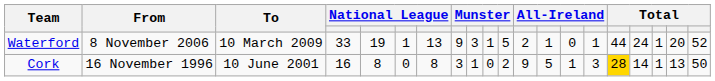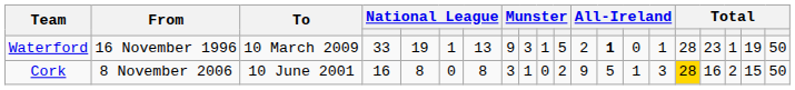 <table class="wikitable" style="text-align:center">
 <tr>
 <th rowspan="2">Team</th>
 <th rowspan="2">From</th>
 <th rowspan="2">To</th>
 <th colspan="4"><a href='#'>National League</a></th>
 <th colspan="4"><a href='#'>Munster</a></th>
 <th colspan="4"><a href='#'>All-Ireland</a></th>
 <th colspan="5">Total</th>
 </tr>
 <tr>
 <th></th>
 <th></th>
 <th></th>
 <th></th>
 <th></th>
 <th></th>
 <th></th>
 <th></th>
 <th></th>
 <th></th>
 <th></th>
 <th></th>
 <th></th>
 <th></th>
 <th></th>
 <th></th>
 <th></th>
 </tr>
 <tr>
 <td rowspan="1"><a href='#'>Waterford</a></td>
-<td>8 November 2006</td>
+<td>16 November 1996</td>
 <td>10 March 2009</td>
 <td>33</td>
 <td>19</td>
 <td>1</td>
 <td>13</td>
 <td>9</td>
 <td>3</td>
 <td>1</td>
 <td>5</td>
 <td>2</td>
-<td>1</td>
+<td><strong>1</strong></td>
 <td>0</td>
 <td>1</td>
-<td>44</td>
-<td>24</td>
+<td>28</td>
+<td>23</td>
 <td>1</td>
-<td>20</td>
-<td>52</td>
+<td>19</td>
+<td>50</td>
 </tr>
 <tr>
 <td rowspan="1"><a href='#'>Cork</a></td>
-<td>16 November 1996</td>
+<td>8 November 2006</td>
 <td>10 June 2001</td>
 <td>16</td>
 <td>8</td>
 <td>0</td>
 <td>8</td>
 <td>3</td>
 <td>1</td>
 <td>0</td>
 <td>2</td>
 <td>9</td>
 <td>5</td>
 <td>1</td>
 <td>3</td>
 <td style="background: gold;">28</td>
-<td>14</td>
-<td>1</td>
-<td>13</td>
+<td>16</td>
+<td>2</td>
+<td>15</td>
 <td>50</td>
 </tr>
 </table>
